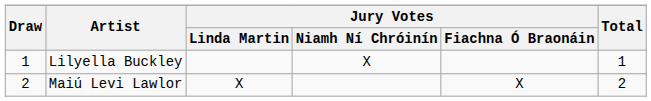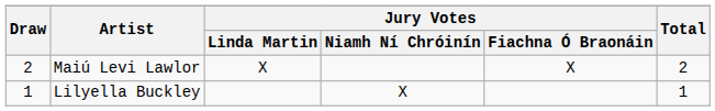 <table class="wikitable collapsible" style="float:right; margin:10px; text-align:center;">
 <tr>
 </tr>
 <tr>
 <th rowspan="2">Draw</th>
 <th rowspan="2">Artist</th>
 <th colspan="3">Jury Votes</th>
 <th rowspan="2">Total</th>
 </tr>
 <tr>
 <th>Linda Martin</th>
 <th>Niamh Ní Chróinín</th>
 <th>Fiachna Ó Braonáin</th>
 </tr>
 <tr>
+<td>2</td>
+<td style="text-align:left;">Maiú Levi Lawlor</td>
+<td>X</td>
+<td></td>
+<td>X</td>
+<td>2</td>
+</tr>
+<tr>
 <td>1</td>
 <td style="text-align:left;">Lilyella Buckley</td>
 <td></td>
 <td>X</td>
 <td></td>
 <td>1</td>
 </tr>
-<tr>
-<td>2</td>
-<td style="text-align:left;">Maiú Levi Lawlor</td>
-<td>X</td>
-<td></td>
-<td>X</td>
-<td>2</td>
-</tr>
 </table>
